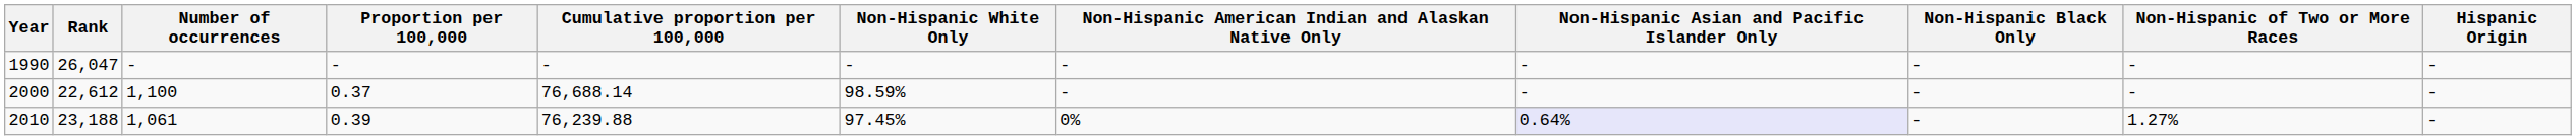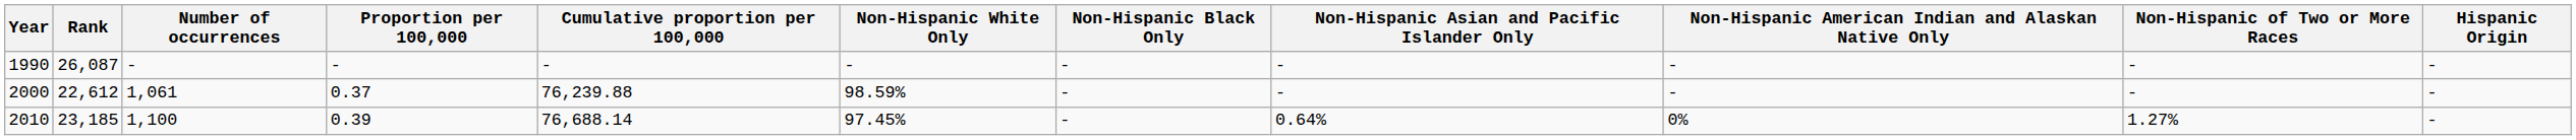 <table class="wikitable">
 <tr>
 <th>Year</th>
 <th>Rank</th>
 <th>Number of occurrences</th>
 <th>Proportion per 100,000</th>
 <th>Cumulative proportion per 100,000</th>
 <th>Non-Hispanic White Only</th>
+<th>Non-Hispanic Black Only</th>
+<th>Non-Hispanic Asian and Pacific Islander Only</th>
 <th>Non-Hispanic American Indian and Alaskan Native Only</th>
-<th>Non-Hispanic Asian and Pacific Islander Only</th>
-<th>Non-Hispanic Black Only</th>
 <th>Non-Hispanic of Two or More Races</th>
 <th>Hispanic Origin</th>
 </tr>
 <tr>
 <td>1990</td>
-<td>26,047</td>
+<td>26,087</td>
 <td>-</td>
 <td>-</td>
 <td>-</td>
 <td>-</td>
 <td>-</td>
 <td>-</td>
 <td>-</td>
 <td>-</td>
 <td>-</td>
 </tr>
 <tr>
 <td>2000</td>
 <td>22,612</td>
-<td>1,100</td>
+<td>1,061</td>
 <td>0.37</td>
-<td>76,688.14</td>
+<td>76,239.88</td>
 <td>98.59%</td>
 <td>-</td>
 <td>-</td>
 <td>-</td>
 <td>-</td>
 <td>-</td>
 </tr>
 <tr>
 <td>2010</td>
-<td>23,188</td>
-<td>1,061</td>
+<td>23,185</td>
+<td>1,100</td>
 <td>0.39</td>
-<td>76,239.88</td>
+<td>76,688.14</td>
 <td>97.45%</td>
+<td>-</td>
+<td>0.64%</td>
 <td>0%</td>
-<td style="background: lavender;">0.64%</td>
-<td>-</td>
 <td>1.27%</td>
 <td>-</td>
 </tr>
 </table>
